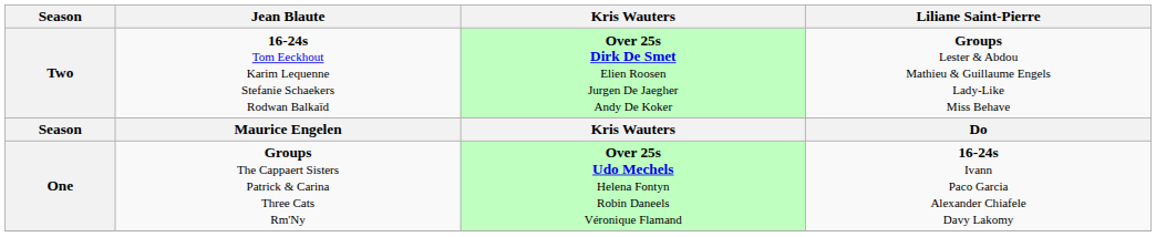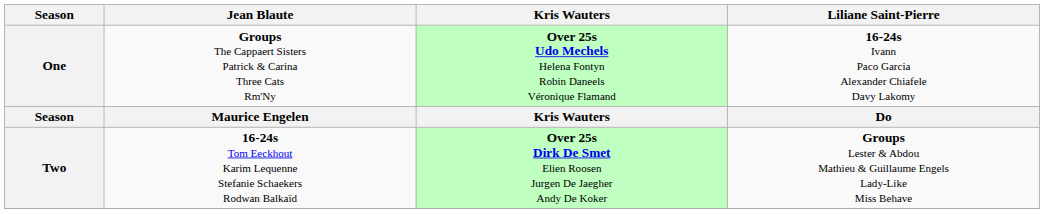 <table class="wikitable" style="text-align:center">
 <tr>
 <th style="width:4%;" scope="col">Season</th>
 <th style="width:13%;" scope="col">Jean Blaute</th>
 <th style="width:13%;" scope="col">Kris Wauters</th>
 <th style="width:13%;" scope="col">Liliane Saint-Pierre</th>
 </tr>
 <tr>
-<th scope="row">Two</th>
-<td><strong>16-24s</strong><br><small><a href='#'>Tom Eeckhout</a><br>Karim Lequenne<br>Stefanie Schaekers<br>Rodwan Balkaïd</small></td>
-<td bgcolor="BFFFC0"><strong>Over 25s</strong><br><strong><a href='#'>Dirk De Smet</a></strong><small><br>Elien Roosen<br>Jurgen De Jaegher<br>Andy De Koker</small></td>
-<td><strong>Groups</strong><br><small>Lester & Abdou<br>Mathieu & Guillaume Engels<br>Lady-Like<br>Miss Behave</small></td>
+<th scope="row">One</th>
+<td><strong>Groups</strong><br><small>The Cappaert Sisters<br>Patrick & Carina<br>Three Cats<br>Rm'Ny</small></td>
+<td bgcolor="BFFFC0"><strong>Over 25s</strong><br><strong><a href='#'>Udo Mechels</a></strong><small><br>Helena Fontyn<br>Robin Daneels<br>Véronique Flamand</small></td>
+<td><strong>16-24s</strong><br><small>Ivann<br>Paco Garcia<br>Alexander Chiafele<br>Davy Lakomy</small></td>
 </tr>
 <tr>
 <th style="width:4%;" scope="col">Season</th>
 <th style="width:13%;" scope="col">Maurice Engelen</th>
 <th style="width:13%;" scope="col">Kris Wauters</th>
 <th style="width:13%;" scope="col">Do</th>
 </tr>
 <tr>
-<th scope="row">One</th>
-<td><strong>Groups</strong><br><small>The Cappaert Sisters<br>Patrick & Carina<br>Three Cats<br>Rm'Ny</small></td>
-<td bgcolor="BFFFC0"><strong>Over 25s</strong><br><strong><a href='#'>Udo Mechels</a></strong><small><br>Helena Fontyn<br>Robin Daneels<br>Véronique Flamand</small></td>
-<td><strong>16-24s</strong><br><small>Ivann<br>Paco Garcia<br>Alexander Chiafele<br>Davy Lakomy</small></td>
+<th scope="row">Two</th>
+<td><strong>16-24s</strong><br><small><a href='#'>Tom Eeckhout</a><br>Karim Lequenne<br>Stefanie Schaekers<br>Rodwan Balkaïd</small></td>
+<td bgcolor="BFFFC0"><strong>Over 25s</strong><br><strong><a href='#'>Dirk De Smet</a></strong><small><br>Elien Roosen<br>Jurgen De Jaegher<br>Andy De Koker</small></td>
+<td><strong>Groups</strong><br><small>Lester & Abdou<br>Mathieu & Guillaume Engels<br>Lady-Like<br>Miss Behave</small></td>
 </tr>
 <tr>
 </tr>
 </table>
